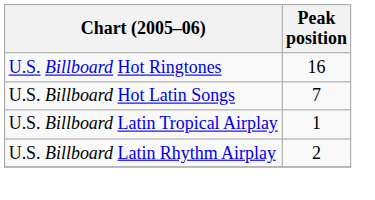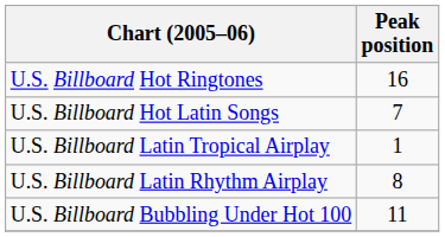 <table class="wikitable">
 <tr>
 <th align="center">Chart (2005–06)</th>
 <th align="center">Peak<br>position</th>
 </tr>
 <tr>
 <td align="left"><a href='#'>U.S.</a> <em><a href='#'>Billboard</a></em> <a href='#'>Hot Ringtones</a></td>
 <td align="center">16</td>
 </tr>
 <tr>
 <td align="left">U.S. <em>Billboard</em> <a href='#'>Hot Latin Songs</a></td>
 <td align="center">7</td>
 </tr>
 <tr>
 <td align="left">U.S. <em>Billboard</em> <a href='#'>Latin Tropical Airplay</a></td>
 <td align="center">1</td>
 </tr>
 <tr>
 <td align="left">U.S. <em>Billboard</em> <a href='#'>Latin Rhythm Airplay</a></td>
-<td align="center">2</td>
+<td align="center">8</td>
+</tr>
+<tr>
+<td align="left">U.S. <em>Billboard</em> <a href='#'>Bubbling Under Hot 100</a></td>
+<td align="center">11</td>
 </tr>
 <tr>
 </tr>
 </table>
